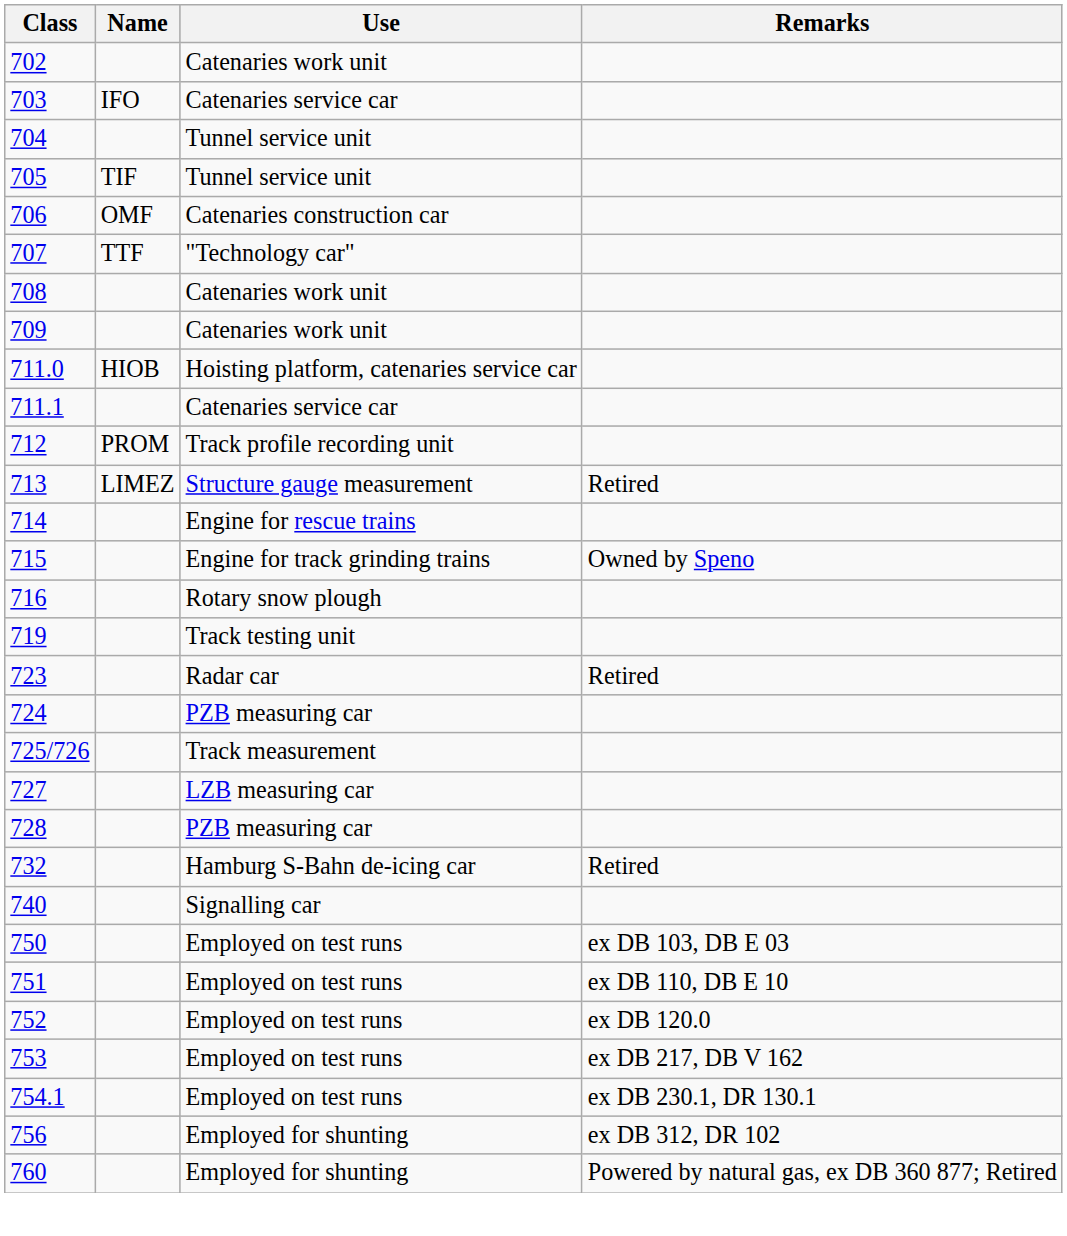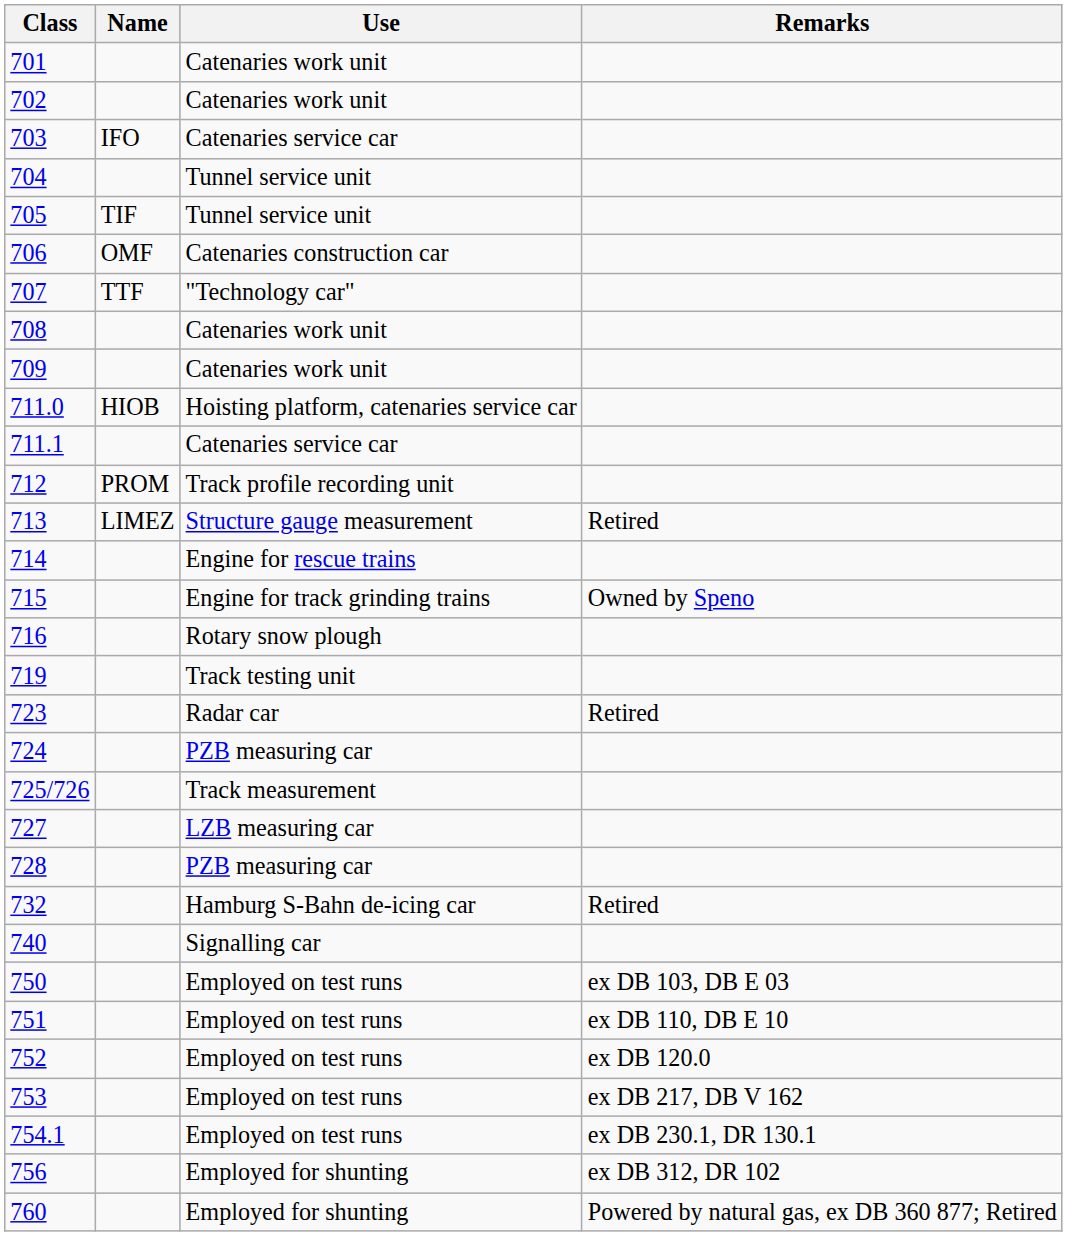 <table class="wikitable">
 <tr class="hintergrundfarbe6">
 <th>Class</th>
 <th>Name</th>
 <th>Use</th>
 <th>Remarks</th>
+</tr>
+<tr>
+<td><a href='#'>701</a></td>
+<td></td>
+<td>Catenaries work unit</td>
+<td></td>
 </tr>
 <tr>
 <td><a href='#'>702</a></td>
 <td></td>
 <td>Catenaries work unit</td>
 <td></td>
 </tr>
 <tr>
 <td><a href='#'>703</a></td>
 <td>IFO</td>
 <td>Catenaries service car</td>
 <td></td>
 </tr>
 <tr>
 <td><a href='#'>704</a></td>
 <td></td>
 <td>Tunnel service unit</td>
 <td></td>
 </tr>
 <tr>
 <td><a href='#'>705</a></td>
 <td>TIF</td>
 <td>Tunnel service unit</td>
 <td></td>
 </tr>
 <tr>
 <td><a href='#'>706</a></td>
 <td>OMF</td>
 <td>Catenaries construction car</td>
 <td></td>
 </tr>
 <tr>
 <td><a href='#'>707</a></td>
 <td>TTF</td>
 <td>"Technology car"</td>
 <td></td>
 </tr>
 <tr>
 <td><a href='#'>708</a></td>
 <td></td>
 <td>Catenaries work unit</td>
 <td></td>
 </tr>
 <tr>
 <td><a href='#'>709</a></td>
 <td></td>
 <td>Catenaries work unit</td>
 <td></td>
 </tr>
 <tr>
 <td><a href='#'>711.0</a></td>
 <td>HIOB</td>
 <td>Hoisting platform, catenaries service car</td>
 <td></td>
 </tr>
 <tr>
 <td><a href='#'>711.1</a></td>
 <td></td>
 <td>Catenaries service car</td>
 <td></td>
 </tr>
 <tr>
 <td><a href='#'>712</a></td>
 <td>PROM</td>
 <td>Track profile recording unit</td>
 <td></td>
 </tr>
 <tr>
 <td><a href='#'>713</a></td>
 <td>LIMEZ</td>
 <td><a href='#'>Structure gauge</a> measurement</td>
 <td>Retired</td>
 </tr>
 <tr>
 <td><a href='#'>714</a></td>
 <td></td>
 <td>Engine for <a href='#'>rescue trains</a></td>
 <td></td>
 </tr>
 <tr>
 <td><a href='#'>715</a></td>
 <td></td>
 <td>Engine for track grinding trains</td>
 <td>Owned by <a href='#'>Speno</a></td>
 </tr>
 <tr>
 <td><a href='#'>716</a></td>
 <td></td>
 <td>Rotary snow plough</td>
 <td></td>
 </tr>
 <tr>
 <td><a href='#'>719</a></td>
 <td></td>
 <td>Track testing unit</td>
 <td></td>
 </tr>
 <tr>
 <td><a href='#'>723</a></td>
 <td></td>
 <td>Radar car</td>
 <td>Retired</td>
 </tr>
 <tr>
 <td><a href='#'>724</a></td>
 <td></td>
 <td><a href='#'>PZB</a> measuring car</td>
 <td></td>
 </tr>
 <tr>
 <td><a href='#'>725/726</a></td>
 <td></td>
 <td>Track measurement</td>
 <td></td>
 </tr>
 <tr>
 <td><a href='#'>727</a></td>
 <td></td>
 <td><a href='#'>LZB</a> measuring car</td>
 <td></td>
 </tr>
 <tr>
 <td><a href='#'>728</a></td>
 <td></td>
 <td><a href='#'>PZB</a> measuring car</td>
 <td></td>
 </tr>
 <tr>
 <td><a href='#'>732</a></td>
 <td></td>
 <td>Hamburg S-Bahn de-icing car</td>
 <td>Retired</td>
 </tr>
 <tr>
 <td><a href='#'>740</a></td>
 <td></td>
 <td>Signalling car</td>
 <td></td>
 </tr>
 <tr>
 <td><a href='#'>750</a></td>
 <td></td>
 <td>Employed on test runs</td>
 <td>ex DB 103, DB E 03</td>
 </tr>
 <tr>
 <td><a href='#'>751</a></td>
 <td></td>
 <td>Employed on test runs</td>
 <td>ex DB 110, DB E 10</td>
 </tr>
 <tr>
 <td><a href='#'>752</a></td>
 <td></td>
 <td>Employed on test runs</td>
 <td>ex DB 120.0</td>
 </tr>
 <tr>
 <td><a href='#'>753</a></td>
 <td></td>
 <td>Employed on test runs</td>
 <td>ex DB 217, DB V 162</td>
 </tr>
 <tr>
 <td><a href='#'>754.1</a></td>
 <td></td>
 <td>Employed on test runs</td>
 <td>ex DB 230.1, DR 130.1</td>
 </tr>
 <tr>
 <td><a href='#'>756</a></td>
 <td></td>
 <td>Employed for shunting</td>
 <td>ex DB 312, DR 102</td>
 </tr>
 <tr>
 <td><a href='#'>760</a></td>
 <td></td>
 <td>Employed for shunting</td>
 <td>Powered by natural gas, ex DB 360 877; Retired</td>
 </tr>
 </table>
